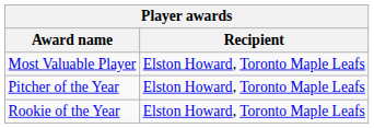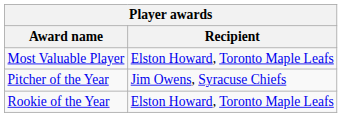 <table class="wikitable">
 <tr>
 <th colspan="2">Player awards</th>
 </tr>
 <tr>
 <th>Award name</th>
 <th>Recipient</th>
 </tr>
 <tr>
 <td><a href='#'>Most Valuable Player</a></td>
 <td><a href='#'>Elston Howard</a>, <a href='#'>Toronto Maple Leafs</a></td>
 </tr>
 <tr>
 <td><a href='#'>Pitcher of the Year</a></td>
-<td><a href='#'>Elston Howard</a>, <a href='#'>Toronto Maple Leafs</a></td>
+<td><a href='#'>Jim Owens</a>, <a href='#'>Syracuse Chiefs</a></td>
 </tr>
 <tr>
 <td><a href='#'>Rookie of the Year</a></td>
 <td><a href='#'>Elston Howard</a>, <a href='#'>Toronto Maple Leafs</a></td>
 </tr>
 </table>
